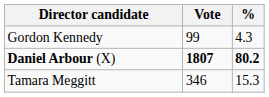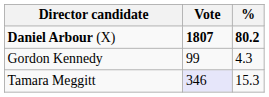 <table class="wikitable">
 <tr>
 <th width="200px">Director candidate</th>
 <th width="50px">Vote</th>
 <th width="30px">%</th>
 </tr>
 <tr>
+<td><strong>Daniel Arbour</strong> (X) </td>
+<td><strong>1807</strong></td>
+<td><strong>80.2</strong></td>
+</tr>
+<tr>
 <td>Gordon Kennedy</td>
 <td>99</td>
 <td>4.3</td>
 </tr>
 <tr>
-<td><strong>Daniel Arbour</strong> (X) </td>
-<td><strong>1807</strong></td>
-<td><strong>80.2</strong></td>
-</tr>
-<tr>
 <td>Tamara Meggitt</td>
-<td>346</td>
+<td style="background: lavender;">346</td>
 <td>15.3</td>
 </tr>
 </table>
